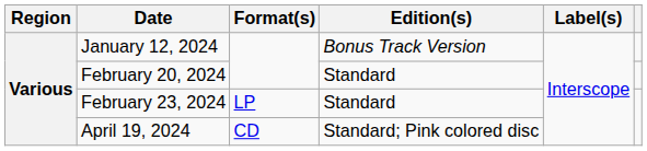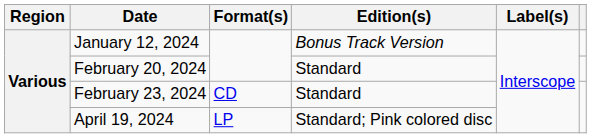 <table class="wikitable plainrowheaders">
 <tr>
 <th scope="col">Region</th>
 <th scope="col">Date</th>
 <th scope="col">Format(s)</th>
 <th scope="col">Edition(s)</th>
 <th scope="col">Label(s)</th>
 <th scope="col"></th>
 </tr>
 <tr>
 <th rowspan="4" scope="row">Various</th>
 <td>January 12, 2024</td>
 <td rowspan="2"></td>
 <td><em>Bonus Track Version</em></td>
 <td rowspan="4"><a href='#'>Interscope</a></td>
 <td style="text-align:center;"></td>
 </tr>
 <tr>
 <td>February 20, 2024</td>
 <td>Standard</td>
 <td style="text-align:center;"></td>
 </tr>
 <tr>
 <td>February 23, 2024</td>
-<td><a href='#'>LP</a></td>
+<td><a href='#'>CD</a></td>
 <td>Standard</td>
 <td rowspan="2" style="text-align:center;"></td>
 </tr>
 <tr>
 <td>April 19, 2024</td>
-<td><a href='#'>CD</a></td>
+<td><a href='#'>LP</a></td>
 <td>Standard; Pink colored disc</td>
 </tr>
 </table>
